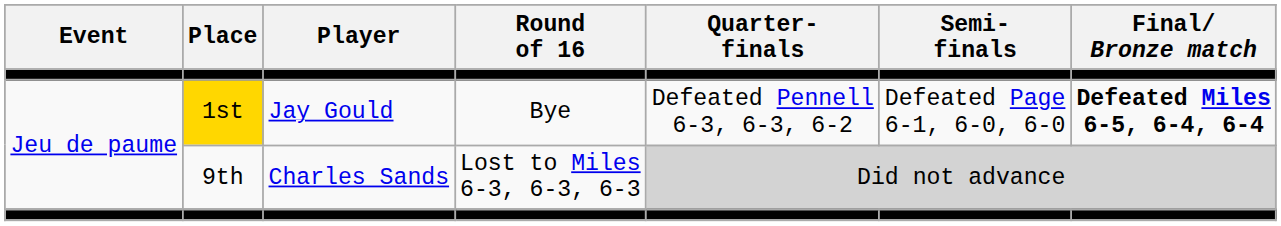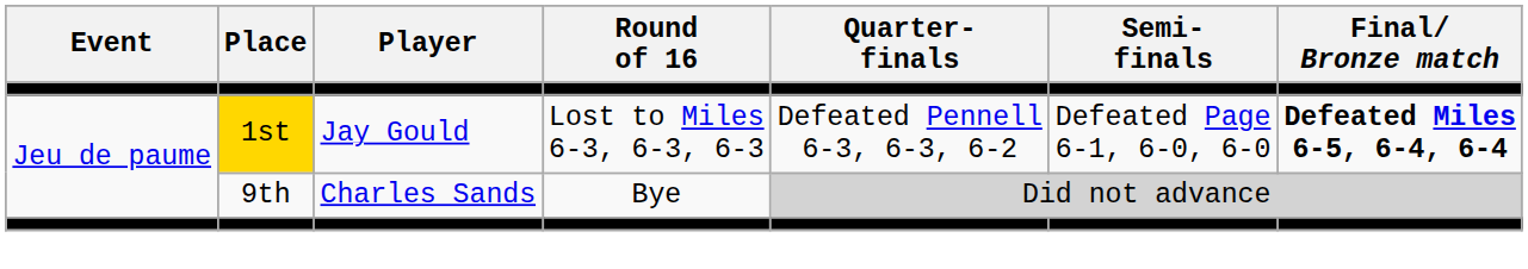 <table class=wikitable>
 <tr>
 <th>Event</th>
 <th>Place</th>
 <th>Player</th>
 <th>Round <br> of 16</th>
 <th>Quarter-<br>finals</th>
 <th>Semi-<br>finals</th>
 <th>Final/<br><em>Bronze match</em></th>
 </tr>
 <tr bgcolor=black>
 <td></td>
 <td></td>
 <td></td>
 <td></td>
 <td></td>
 <td></td>
 <td></td>
 </tr>
 <tr align=center>
 <td rowspan=2 align=left><a href='#'>Jeu de paume</a></td>
 <td bgcolor=gold>1st</td>
 <td align=left><a href='#'>Jay Gould</a></td>
-<td>Bye</td>
+<td>Lost to <a href='#'>Miles</a> <br> 6-3, 6-3, 6-3</td>
 <td>Defeated <a href='#'>Pennell</a> <br> 6-3, 6-3, 6-2</td>
 <td>Defeated <a href='#'>Page</a> <br> 6-1, 6-0, 6-0</td>
 <td><strong>Defeated <a href='#'>Miles</a> <br> 6-5, 6-4, 6-4</strong></td>
 </tr>
 <tr align=center>
 <td>9th</td>
 <td align=left><a href='#'>Charles Sands</a></td>
-<td>Lost to <a href='#'>Miles</a> <br> 6-3, 6-3, 6-3</td>
+<td>Bye</td>
 <td colspan=3 bgcolor=lightgray>Did not advance</td>
 </tr>
 <tr bgcolor=black>
 <td></td>
 <td></td>
 <td></td>
 <td></td>
 <td></td>
 <td></td>
 <td></td>
 </tr>
 </table>
